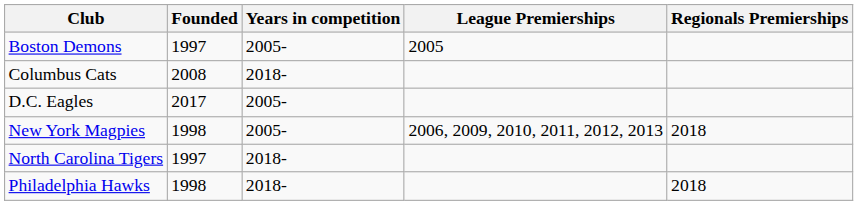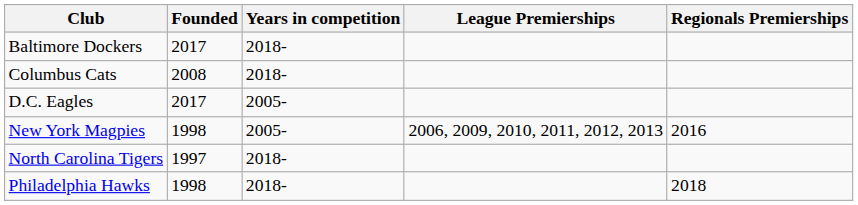 <table class="wikitable">
 <tr>
 <th>Club</th>
 <th>Founded</th>
 <th>Years in competition</th>
 <th>League Premierships</th>
 <th>Regionals Premierships</th>
 </tr>
 <tr>
-<td><a href='#'>Boston Demons</a></td>
-<td>1997</td>
-<td>2005-</td>
-<td>2005</td>
+<td>Baltimore Dockers</td>
+<td>2017</td>
+<td>2018-</td>
+<td></td>
 <td></td>
 </tr>
 <tr>
 <td>Columbus Cats</td>
 <td>2008</td>
 <td>2018-</td>
 <td></td>
 <td></td>
 </tr>
 <tr>
 <td>D.C. Eagles</td>
 <td>2017</td>
 <td>2005-</td>
 <td></td>
 <td></td>
 </tr>
 <tr>
 <td><a href='#'>New York Magpies</a></td>
 <td>1998</td>
 <td>2005-</td>
 <td>2006, 2009, 2010, 2011, 2012, 2013</td>
-<td>2018</td>
+<td>2016</td>
 </tr>
 <tr>
 <td><a href='#'>North Carolina Tigers</a></td>
 <td>1997</td>
 <td>2018-</td>
 <td></td>
 <td></td>
 </tr>
 <tr>
 <td><a href='#'>Philadelphia Hawks</a></td>
 <td>1998</td>
 <td>2018-</td>
 <td></td>
 <td>2018</td>
 </tr>
 </table>
